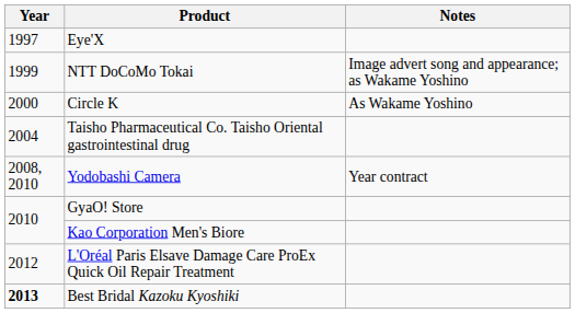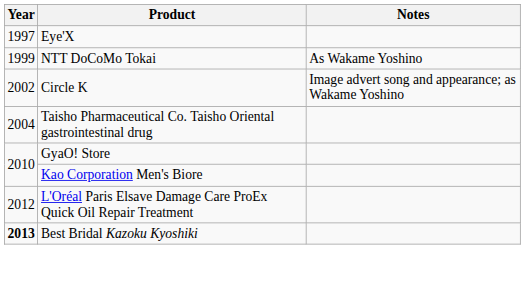 <table class="wikitable">
 <tr>
 <th>Year</th>
 <th>Product</th>
 <th>Notes</th>
 </tr>
 <tr>
 <td>1997</td>
 <td>Eye'X</td>
 <td></td>
 </tr>
 <tr>
 <td>1999</td>
 <td>NTT DoCoMo Tokai</td>
-<td>Image advert song and appearance; as Wakame Yoshino</td>
+<td>As Wakame Yoshino</td>
 </tr>
 <tr>
-<td>2000</td>
+<td>2002</td>
 <td>Circle K</td>
-<td>As Wakame Yoshino</td>
+<td>Image advert song and appearance; as Wakame Yoshino</td>
 </tr>
 <tr>
 <td>2004</td>
 <td>Taisho Pharmaceutical Co. Taisho Oriental gastrointestinal drug</td>
 <td></td>
-</tr>
-<tr>
-<td>2008, 2010</td>
-<td><a href='#'>Yodobashi Camera</a></td>
-<td>Year contract</td>
 </tr>
 <tr>
 <td rowspan="2">2010</td>
 <td>GyaO! Store</td>
 <td></td>
 </tr>
 <tr>
 <td><a href='#'>Kao Corporation</a> Men's Biore</td>
 <td></td>
 </tr>
 <tr>
 <td>2012</td>
 <td><a href='#'>L'Oréal</a> Paris Elsave Damage Care ProEx Quick Oil Repair Treatment</td>
 <td></td>
 </tr>
 <tr>
 <td><strong>2013</strong></td>
 <td>Best Bridal <em>Kazoku Kyoshiki</em></td>
 <td></td>
 </tr>
 </table>
